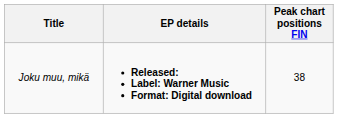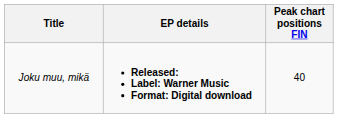 <table class="wikitable" style="text-align:center;">
 <tr>
 <th rowspan="1" width="150">Title</th>
 <th rowspan="1" width="250">EP details</th>
 <th colspan="1" width="100">Peak chart positions<br><a href='#'>FIN</a><br></th>
 </tr>
 <tr>
 <td align=center><em>Joku muu, mikä</em></td>
 <td align=left><strong><br><ul><li>Released: </li><li>Label: Warner Music</li><li>Format: Digital download</li></ul></strong></td>
-<td>38</td>
+<td>40</td>
 </tr>
 </table>
